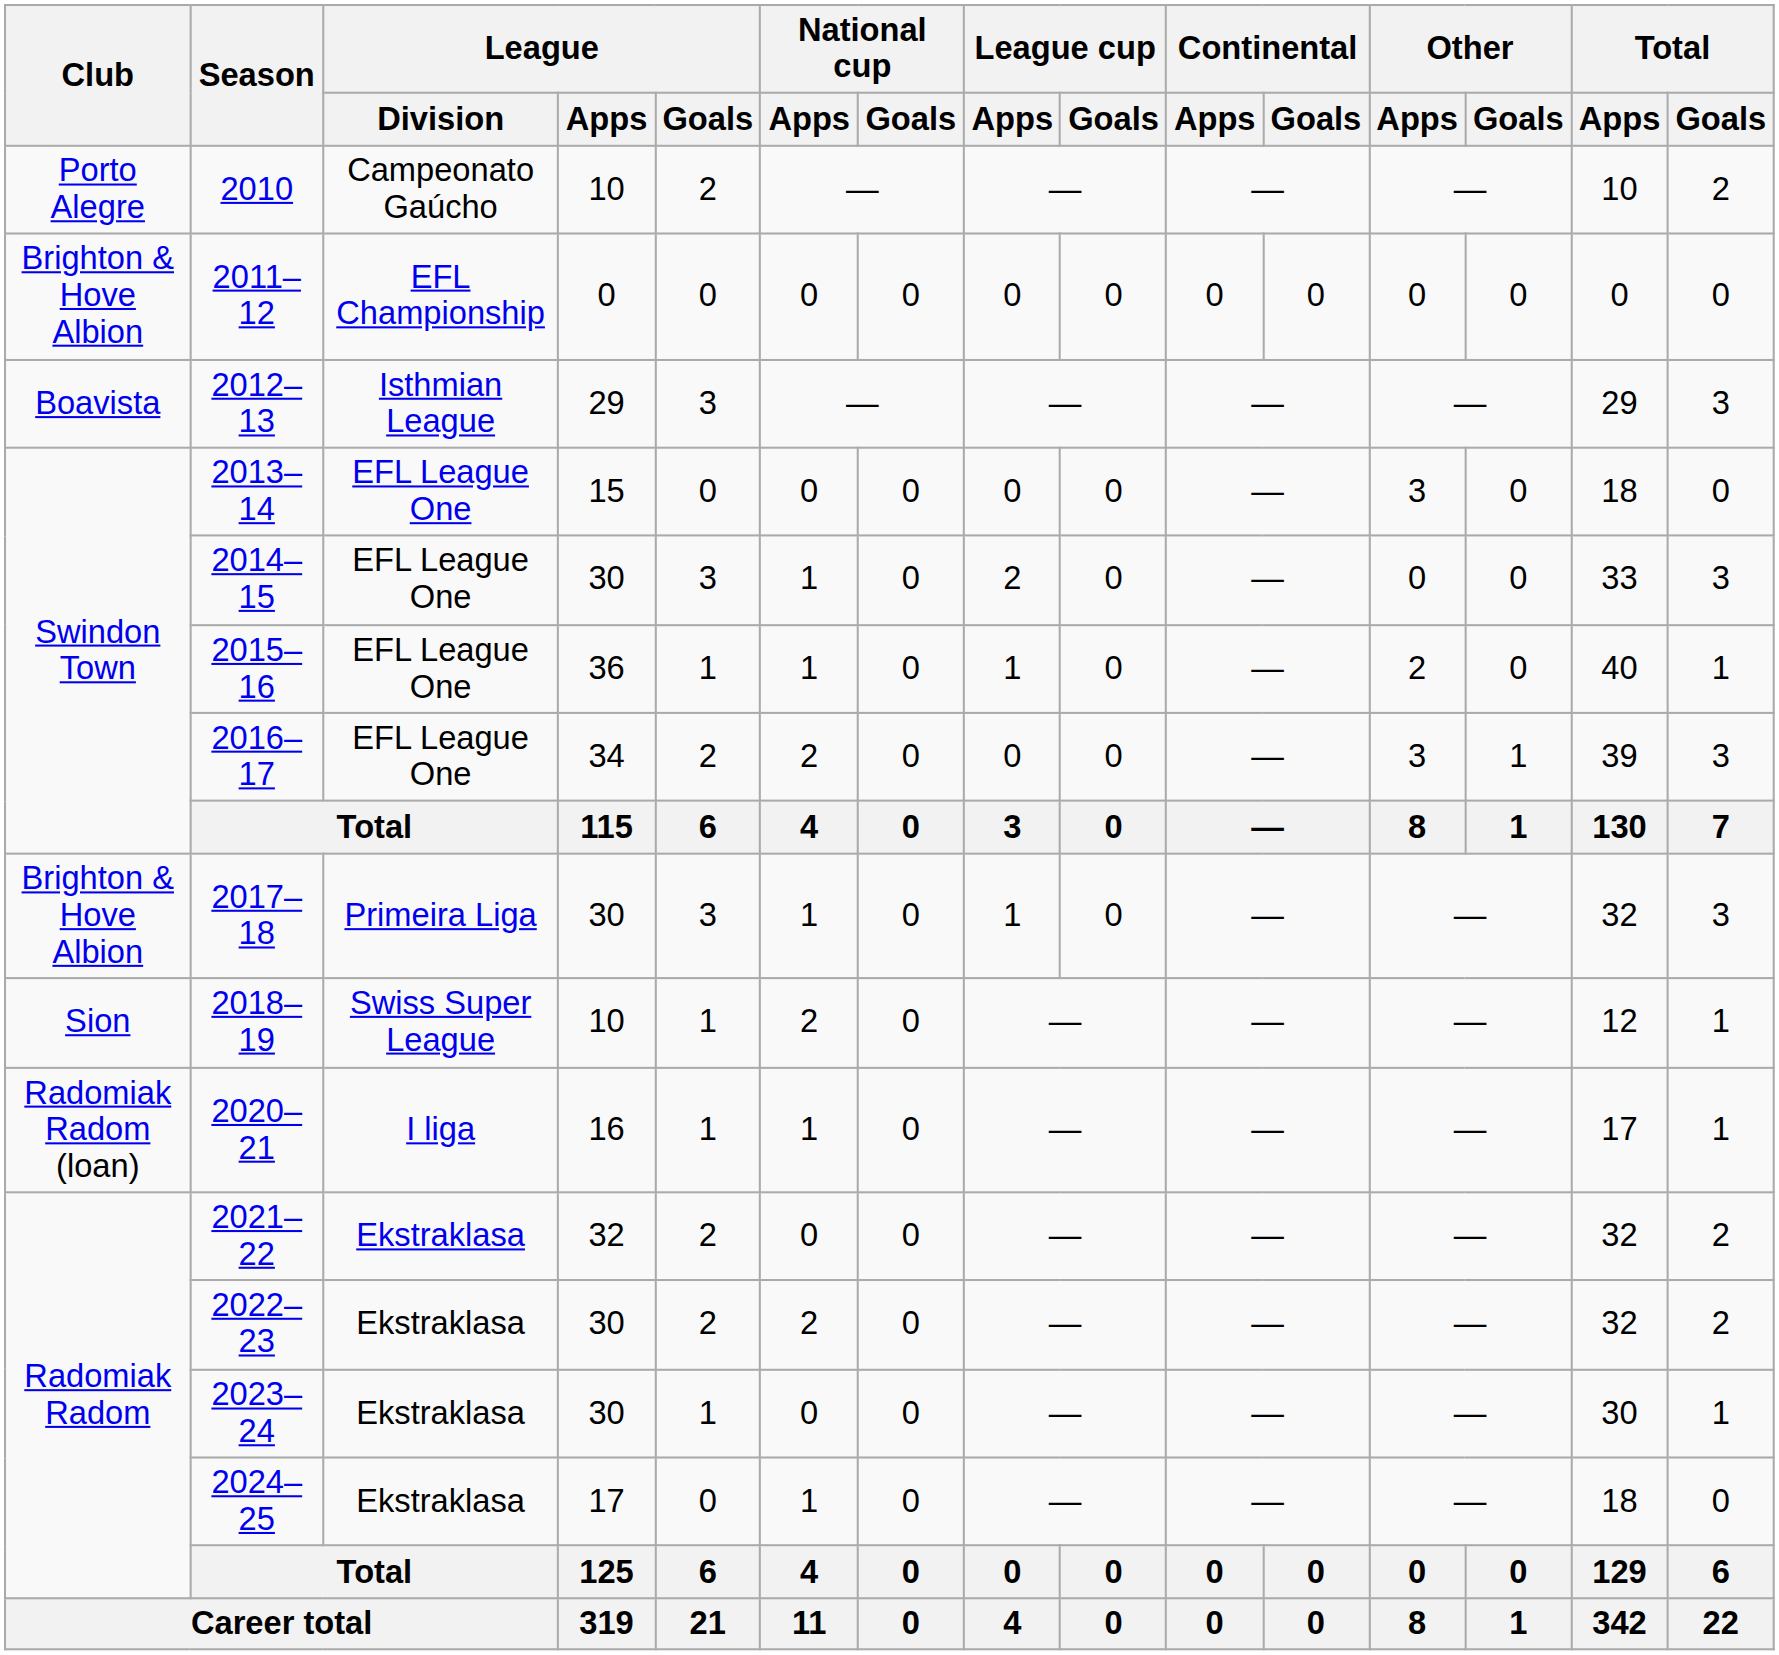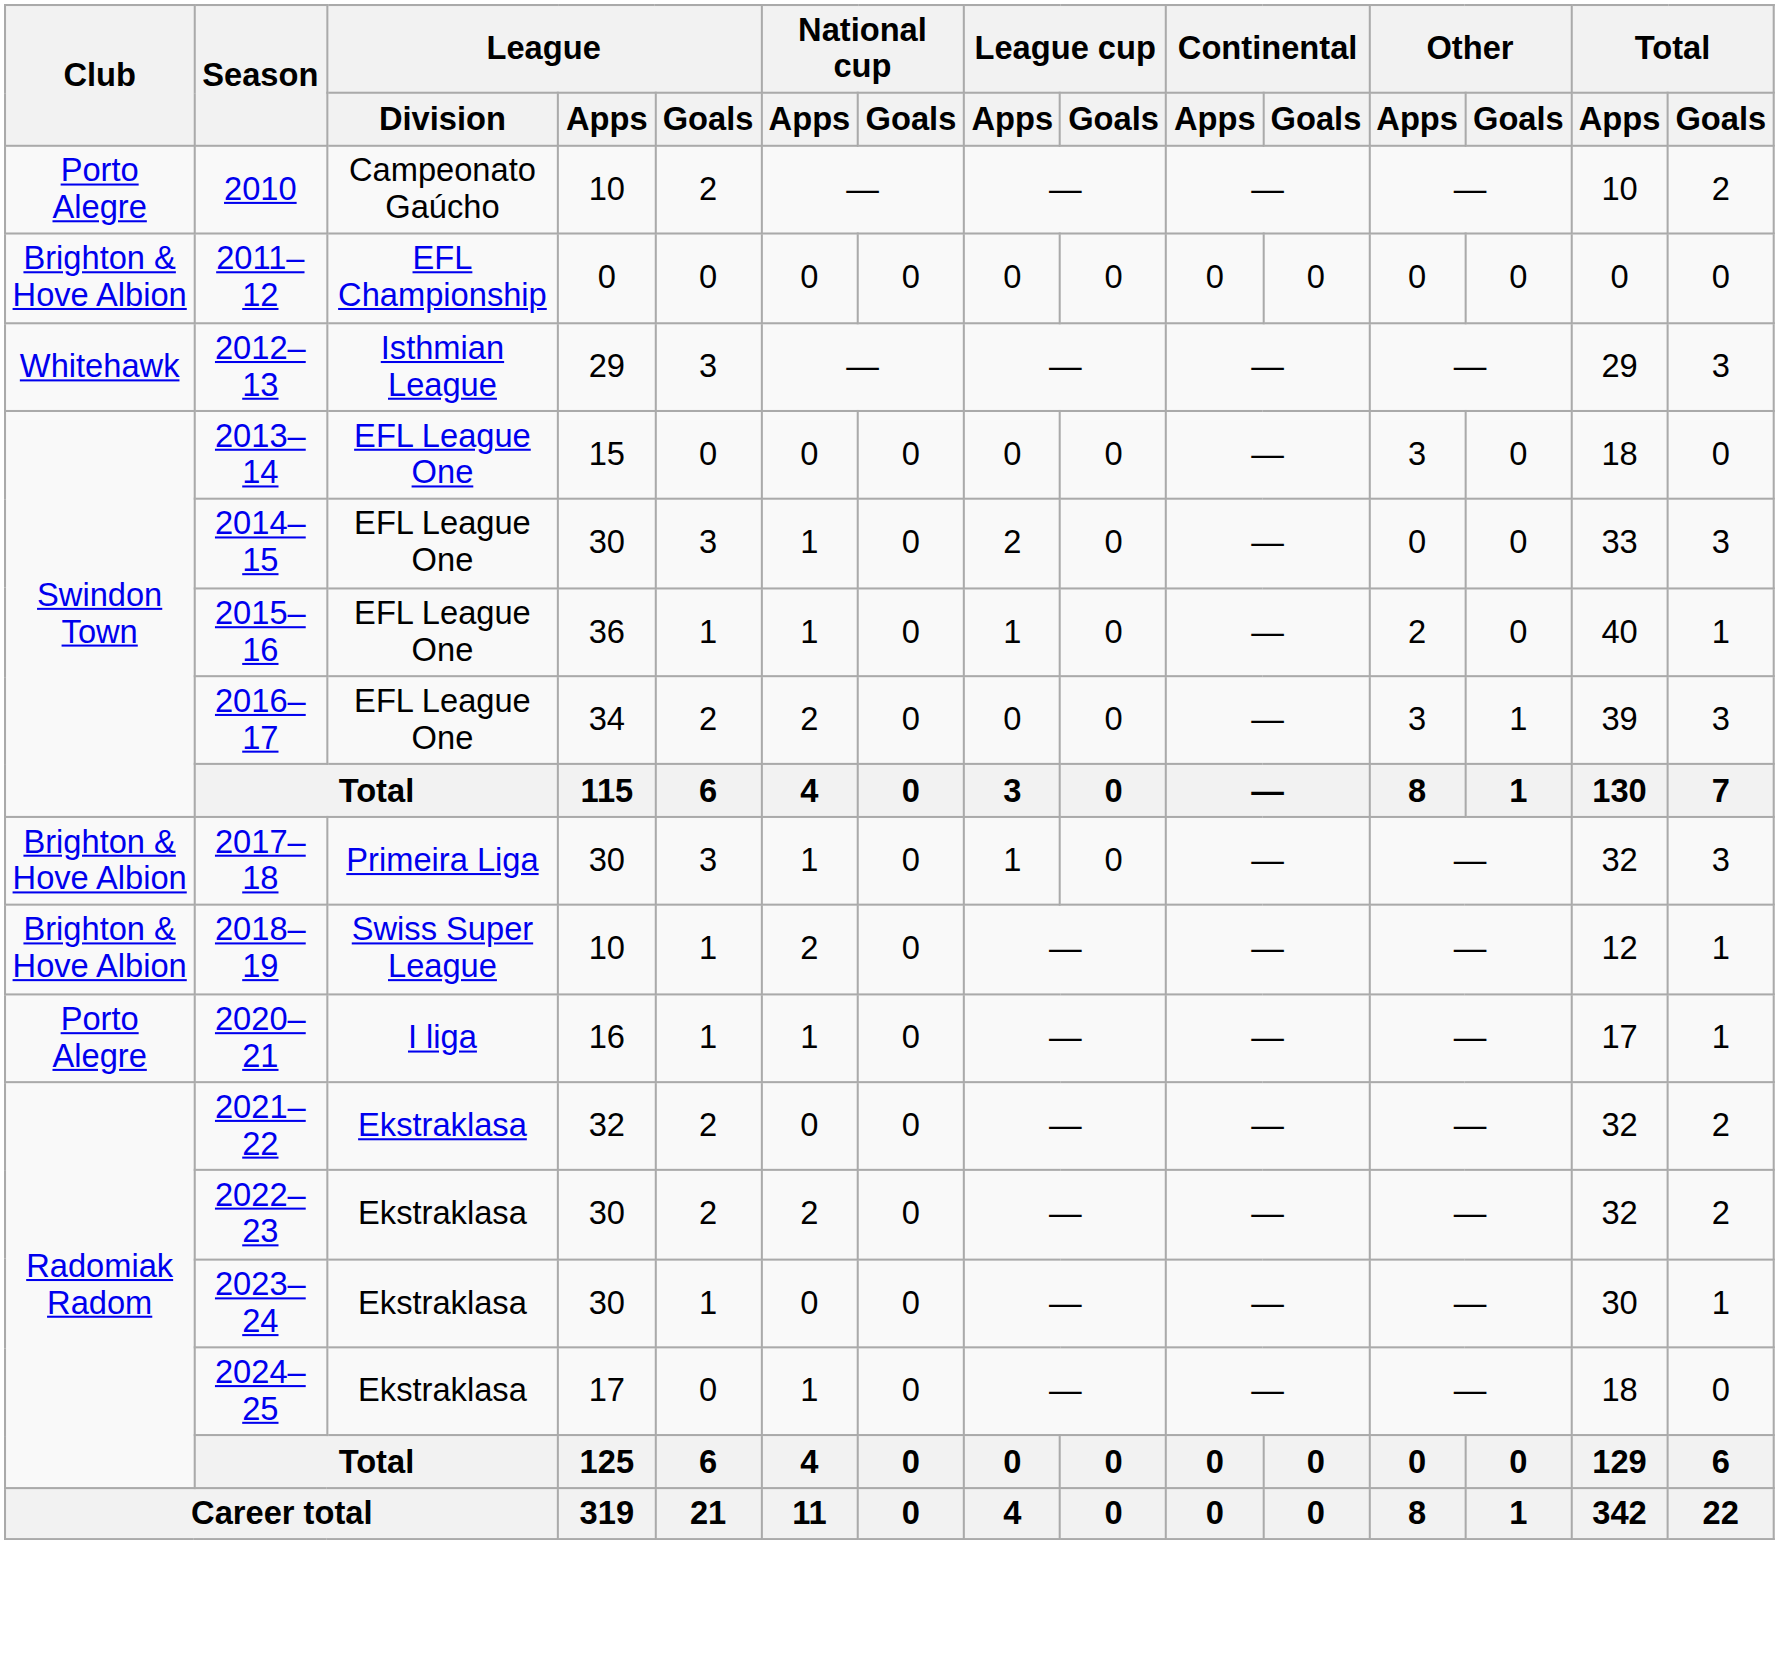 <table class="wikitable" style="text-align: center;">
 <tr>
 <th rowspan=2>Club</th>
 <th rowspan=2>Season</th>
 <th colspan=3>League</th>
 <th colspan=2>National cup</th>
 <th colspan=2>League cup</th>
 <th colspan=2>Continental</th>
 <th colspan=2>Other</th>
 <th colspan=2>Total</th>
 </tr>
 <tr>
 <th>Division</th>
 <th>Apps</th>
 <th>Goals</th>
 <th>Apps</th>
 <th>Goals</th>
 <th>Apps</th>
 <th>Goals</th>
 <th>Apps</th>
 <th>Goals</th>
 <th>Apps</th>
 <th>Goals</th>
 <th>Apps</th>
 <th>Goals</th>
 </tr>
 <tr>
 <td><a href='#'>Porto Alegre</a></td>
 <td><a href='#'>2010</a></td>
 <td>Campeonato Gaúcho</td>
 <td>10</td>
 <td>2</td>
 <td colspan="2">—</td>
 <td colspan="2">—</td>
 <td colspan="2">—</td>
 <td colspan="2">—</td>
 <td>10</td>
 <td>2</td>
 </tr>
 <tr>
 <td><a href='#'>Brighton & Hove Albion</a></td>
 <td><a href='#'>2011–12</a></td>
 <td><a href='#'>EFL Championship</a></td>
 <td>0</td>
 <td>0</td>
 <td>0</td>
 <td>0</td>
 <td>0</td>
 <td>0</td>
 <td>0</td>
 <td>0</td>
 <td>0</td>
 <td>0</td>
 <td>0</td>
 <td>0</td>
 </tr>
 <tr>
-<td><a href='#'>Boavista</a></td>
+<td><a href='#'>Whitehawk</a></td>
 <td><a href='#'>2012–13</a></td>
 <td><a href='#'>Isthmian League</a></td>
 <td>29</td>
 <td>3</td>
 <td colspan="2">—</td>
 <td colspan="2">—</td>
 <td colspan="2">—</td>
 <td colspan="2">—</td>
 <td>29</td>
 <td>3</td>
 </tr>
 <tr>
 <td rowspan="5"><a href='#'>Swindon Town</a></td>
 <td><a href='#'>2013–14</a></td>
 <td><a href='#'>EFL League One</a></td>
 <td>15</td>
 <td>0</td>
 <td>0</td>
 <td>0</td>
 <td>0</td>
 <td>0</td>
 <td colspan="2">—</td>
 <td>3</td>
 <td>0</td>
 <td>18</td>
 <td>0</td>
 </tr>
 <tr>
 <td><a href='#'>2014–15</a></td>
 <td>EFL League One</td>
 <td>30</td>
 <td>3</td>
 <td>1</td>
 <td>0</td>
 <td>2</td>
 <td>0</td>
 <td colspan="2">—</td>
 <td>0</td>
 <td>0</td>
 <td>33</td>
 <td>3</td>
 </tr>
 <tr>
 <td><a href='#'>2015–16</a></td>
 <td>EFL League One</td>
 <td>36</td>
 <td>1</td>
 <td>1</td>
 <td>0</td>
 <td>1</td>
 <td>0</td>
 <td colspan="2">—</td>
 <td>2</td>
 <td>0</td>
 <td>40</td>
 <td>1</td>
 </tr>
 <tr>
 <td><a href='#'>2016–17</a></td>
 <td>EFL League One</td>
 <td>34</td>
 <td>2</td>
 <td>2</td>
 <td>0</td>
 <td>0</td>
 <td>0</td>
 <td colspan="2">—</td>
 <td>3</td>
 <td>1</td>
 <td>39</td>
 <td>3</td>
 </tr>
 <tr>
 <th colspan="2">Total</th>
 <th>115</th>
 <th>6</th>
 <th>4</th>
 <th>0</th>
 <th>3</th>
 <th>0</th>
 <th colspan="2">—</th>
 <th>8</th>
 <th>1</th>
 <th>130</th>
 <th>7</th>
 </tr>
 <tr>
 <td><a href='#'>Brighton & Hove Albion</a></td>
 <td><a href='#'>2017–18</a></td>
 <td><a href='#'>Primeira Liga</a></td>
 <td>30</td>
 <td>3</td>
 <td>1</td>
 <td>0</td>
 <td>1</td>
 <td>0</td>
 <td colspan="2">—</td>
 <td colspan="2">—</td>
 <td>32</td>
 <td>3</td>
 </tr>
 <tr>
-<td><a href='#'>Sion</a></td>
+<td><a href='#'>Brighton & Hove Albion</a></td>
 <td><a href='#'>2018–19</a></td>
 <td><a href='#'>Swiss Super League</a></td>
 <td>10</td>
 <td>1</td>
 <td>2</td>
 <td>0</td>
 <td colspan="2">—</td>
 <td colspan="2">—</td>
 <td colspan="2">—</td>
 <td>12</td>
 <td>1</td>
 </tr>
 <tr>
-<td><a href='#'>Radomiak Radom</a> (loan)</td>
+<td><a href='#'>Porto Alegre</a></td>
 <td><a href='#'>2020–21</a></td>
 <td><a href='#'>I liga</a></td>
 <td>16</td>
 <td>1</td>
 <td>1</td>
 <td>0</td>
 <td colspan="2">—</td>
 <td colspan="2">—</td>
 <td colspan="2">—</td>
 <td>17</td>
 <td>1</td>
 </tr>
 <tr>
 <td rowspan="5"><a href='#'>Radomiak Radom</a></td>
 <td><a href='#'>2021–22</a></td>
 <td><a href='#'>Ekstraklasa</a></td>
 <td>32</td>
 <td>2</td>
 <td>0</td>
 <td>0</td>
 <td colspan="2">—</td>
 <td colspan="2">—</td>
 <td colspan="2">—</td>
 <td>32</td>
 <td>2</td>
 </tr>
 <tr>
 <td><a href='#'>2022–23</a></td>
 <td>Ekstraklasa</td>
 <td>30</td>
 <td>2</td>
 <td>2</td>
 <td>0</td>
 <td colspan="2">—</td>
 <td colspan="2">—</td>
 <td colspan="2">—</td>
 <td>32</td>
 <td>2</td>
 </tr>
 <tr>
 <td><a href='#'>2023–24</a></td>
 <td>Ekstraklasa</td>
 <td>30</td>
 <td>1</td>
 <td>0</td>
 <td>0</td>
 <td colspan="2">—</td>
 <td colspan="2">—</td>
 <td colspan="2">—</td>
 <td>30</td>
 <td>1</td>
 </tr>
 <tr>
 <td><a href='#'>2024–25</a></td>
 <td>Ekstraklasa</td>
 <td>17</td>
 <td>0</td>
 <td>1</td>
 <td>0</td>
 <td colspan="2">—</td>
 <td colspan="2">—</td>
 <td colspan="2">—</td>
 <td>18</td>
 <td>0</td>
 </tr>
 <tr>
 <th colspan="2">Total</th>
 <th>125</th>
 <th>6</th>
 <th>4</th>
 <th>0</th>
 <th>0</th>
 <th>0</th>
 <th>0</th>
 <th>0</th>
 <th>0</th>
 <th>0</th>
 <th>129</th>
 <th>6</th>
 </tr>
 <tr>
 <th colspan="3">Career total</th>
 <th>319</th>
 <th>21</th>
 <th>11</th>
 <th>0</th>
 <th>4</th>
 <th>0</th>
 <th>0</th>
 <th>0</th>
 <th>8</th>
 <th>1</th>
 <th>342</th>
 <th>22</th>
 </tr>
 </table>
